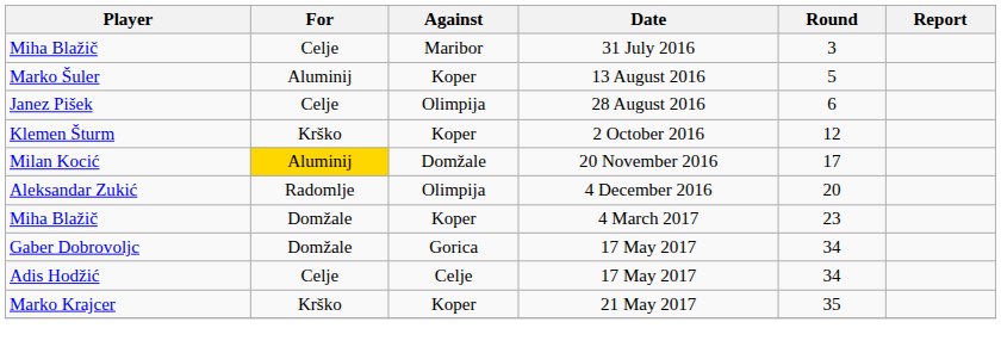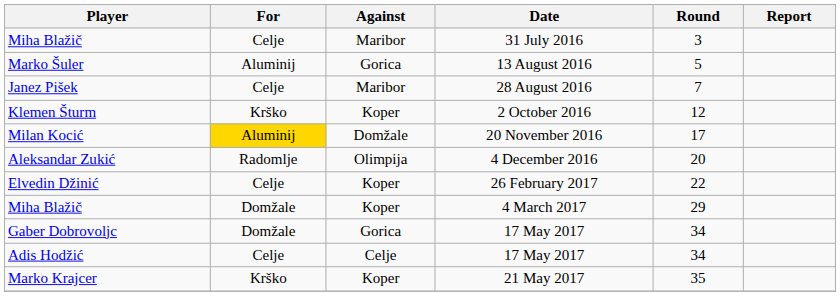 <table class="wikitable" style="text-align:center; width:70%">
 <tr>
 <th>Player</th>
 <th>For</th>
 <th>Against</th>
 <th>Date</th>
 <th>Round</th>
 <th>Report</th>
 </tr>
 <tr>
 <td align="left"> <a href='#'>Miha Blažič</a></td>
 <td>Celje</td>
 <td>Maribor</td>
 <td>31 July 2016</td>
 <td style="text-align:center">3</td>
 <td></td>
 </tr>
 <tr>
 <td align="left"> <a href='#'>Marko Šuler</a></td>
 <td>Aluminij</td>
-<td>Koper</td>
+<td>Gorica</td>
 <td>13 August 2016</td>
 <td style="text-align:center">5</td>
 <td></td>
 </tr>
 <tr>
 <td align="left"> <a href='#'>Janez Pišek</a></td>
 <td>Celje</td>
-<td>Olimpija</td>
+<td>Maribor</td>
 <td>28 August 2016</td>
-<td style="text-align:center">6</td>
+<td style="text-align:center">7</td>
 <td></td>
 </tr>
 <tr>
 <td align="left"> <a href='#'>Klemen Šturm</a></td>
 <td>Krško</td>
 <td>Koper</td>
 <td>2 October 2016</td>
 <td style="text-align:center">12</td>
 <td></td>
 </tr>
 <tr>
 <td align="left"> <a href='#'>Milan Kocić</a></td>
 <td style="background: gold;">Aluminij</td>
 <td>Domžale</td>
 <td>20 November 2016</td>
 <td style="text-align:center">17</td>
 <td></td>
 </tr>
 <tr>
 <td align="left"> <a href='#'>Aleksandar Zukić</a></td>
 <td>Radomlje</td>
 <td>Olimpija</td>
 <td>4 December 2016</td>
 <td style="text-align:center">20</td>
 <td></td>
 </tr>
 <tr>
+<td align="left"> <a href='#'>Elvedin Džinić</a></td>
+<td>Celje</td>
+<td>Koper</td>
+<td>26 February 2017</td>
+<td style="text-align:center">22</td>
+<td></td>
+</tr>
+<tr>
 <td align="left"> <a href='#'>Miha Blažič</a></td>
 <td>Domžale</td>
 <td>Koper</td>
 <td>4 March 2017</td>
-<td style="text-align:center">23</td>
+<td style="text-align:center">29</td>
 <td></td>
 </tr>
 <tr>
 <td align="left"> <a href='#'>Gaber Dobrovoljc</a></td>
 <td>Domžale</td>
 <td>Gorica</td>
 <td>17 May 2017</td>
 <td style="text-align:center">34</td>
 <td></td>
 </tr>
 <tr>
 <td align="left"> <a href='#'>Adis Hodžić</a></td>
 <td>Celje</td>
 <td>Celje</td>
 <td>17 May 2017</td>
 <td style="text-align:center">34</td>
 <td></td>
 </tr>
 <tr>
 <td align="left"> <a href='#'>Marko Krajcer</a></td>
 <td>Krško</td>
 <td>Koper</td>
 <td>21 May 2017</td>
 <td style="text-align:center">35</td>
 <td></td>
 </tr>
 <tr>
 </tr>
 </table>
